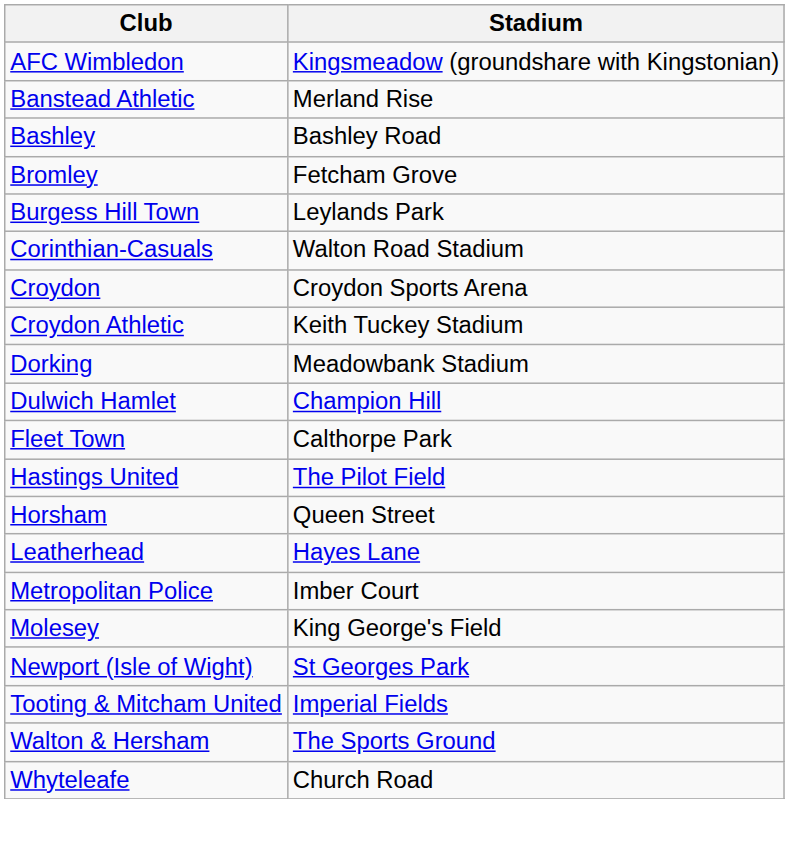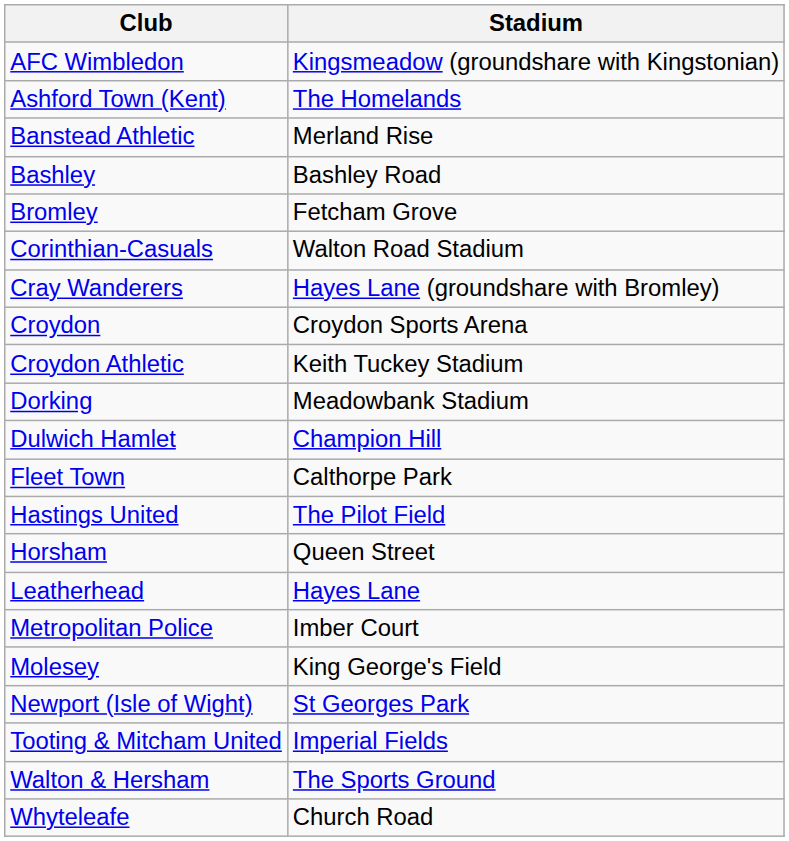 <table class="wikitable sortable">
 <tr>
 <th>Club</th>
 <th>Stadium</th>
 </tr>
 <tr>
 <td><a href='#'>AFC Wimbledon</a></td>
 <td><a href='#'>Kingsmeadow</a> (groundshare with Kingstonian)</td>
+</tr>
+<tr>
+<td><a href='#'>Ashford Town (Kent)</a></td>
+<td><a href='#'>The Homelands</a></td>
 </tr>
 <tr>
 <td><a href='#'>Banstead Athletic</a></td>
 <td>Merland Rise</td>
 </tr>
 <tr>
 <td><a href='#'>Bashley</a></td>
 <td>Bashley Road</td>
 </tr>
 <tr>
 <td><a href='#'>Bromley</a></td>
 <td>Fetcham Grove</td>
 </tr>
 <tr>
-<td><a href='#'>Burgess Hill Town</a></td>
-<td>Leylands Park</td>
+<td><a href='#'>Corinthian-Casuals</a></td>
+<td>Walton Road Stadium</td>
 </tr>
 <tr>
-<td><a href='#'>Corinthian-Casuals</a></td>
-<td>Walton Road Stadium</td>
+<td><a href='#'>Cray Wanderers</a></td>
+<td><a href='#'>Hayes Lane</a> (groundshare with Bromley)</td>
 </tr>
 <tr>
 <td><a href='#'>Croydon</a></td>
 <td>Croydon Sports Arena</td>
 </tr>
 <tr>
 <td><a href='#'>Croydon Athletic</a></td>
 <td>Keith Tuckey Stadium</td>
 </tr>
 <tr>
 <td><a href='#'>Dorking</a></td>
 <td>Meadowbank Stadium</td>
 </tr>
 <tr>
 <td><a href='#'>Dulwich Hamlet</a></td>
 <td><a href='#'>Champion Hill</a></td>
 </tr>
 <tr>
 <td><a href='#'>Fleet Town</a></td>
 <td>Calthorpe Park</td>
 </tr>
 <tr>
 <td><a href='#'>Hastings United</a></td>
 <td><a href='#'>The Pilot Field</a></td>
 </tr>
 <tr>
 <td><a href='#'>Horsham</a></td>
 <td>Queen Street</td>
 </tr>
 <tr>
 <td><a href='#'>Leatherhead</a></td>
 <td><a href='#'>Hayes Lane</a></td>
 </tr>
 <tr>
 <td><a href='#'>Metropolitan Police</a></td>
 <td>Imber Court</td>
 </tr>
 <tr>
 <td><a href='#'>Molesey</a></td>
 <td>King George's Field</td>
 </tr>
 <tr>
 <td><a href='#'>Newport (Isle of Wight)</a></td>
 <td><a href='#'>St Georges Park</a></td>
 </tr>
 <tr>
 <td><a href='#'>Tooting & Mitcham United</a></td>
 <td><a href='#'>Imperial Fields</a></td>
 </tr>
 <tr>
 <td><a href='#'>Walton & Hersham</a></td>
 <td><a href='#'>The Sports Ground</a></td>
 </tr>
 <tr>
 <td><a href='#'>Whyteleafe</a></td>
 <td>Church Road</td>
 </tr>
 </table>
